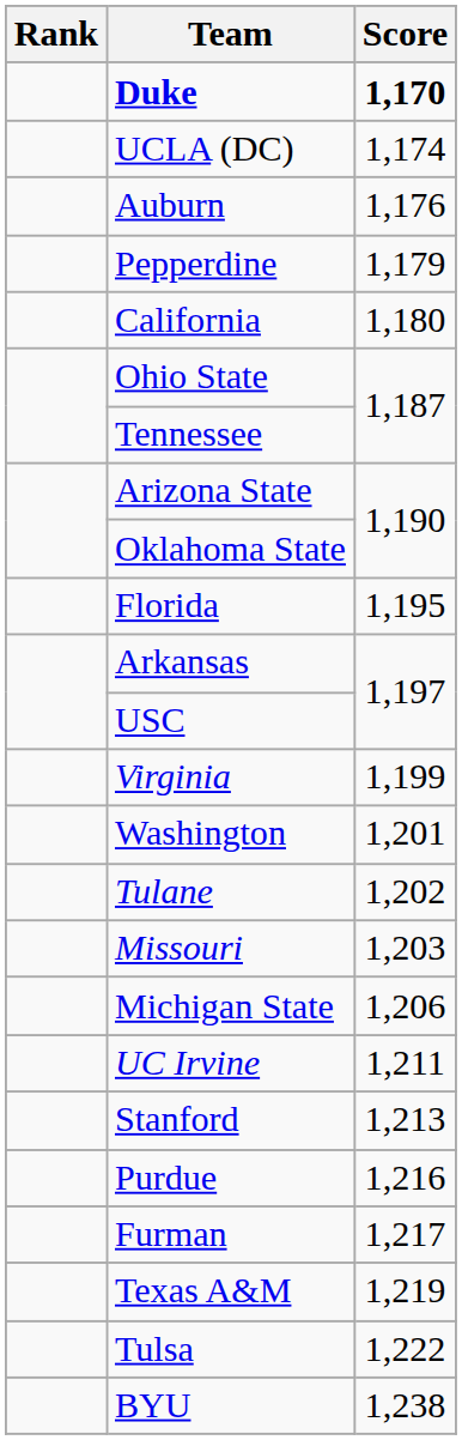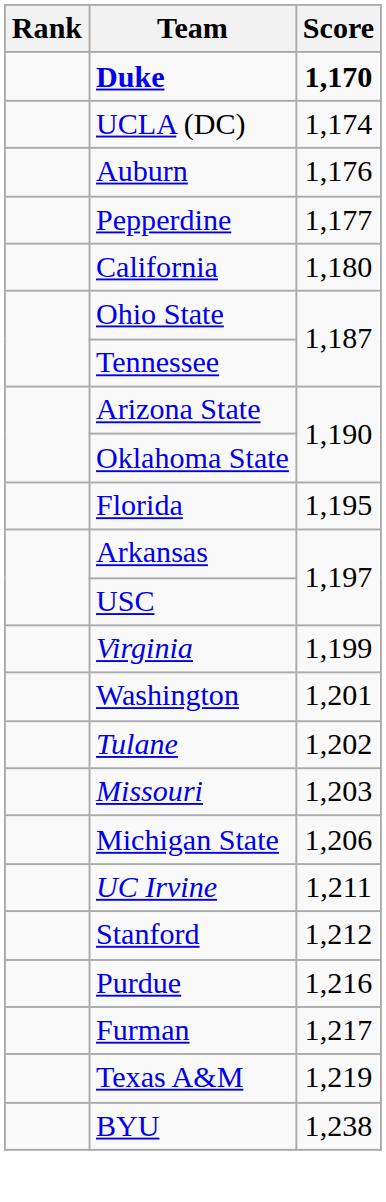 <table class="wikitable sortable" style="text-align:center">
 <tr>
 <th dat-sort-type=number>Rank</th>
 <th>Team</th>
 <th>Score</th>
 </tr>
 <tr>
 <td></td>
 <td align=left><strong><a href='#'>Duke</a></strong></td>
 <td><strong>1,170</strong></td>
 </tr>
 <tr>
 <td></td>
 <td align=left><a href='#'>UCLA</a> (DC)</td>
 <td>1,174</td>
 </tr>
 <tr>
 <td></td>
 <td align=left><a href='#'>Auburn</a></td>
 <td>1,176</td>
 </tr>
 <tr>
 <td></td>
 <td align=left><a href='#'>Pepperdine</a></td>
-<td>1,179</td>
+<td>1,177</td>
 </tr>
 <tr>
 <td></td>
 <td align=left><a href='#'>California</a></td>
 <td>1,180</td>
 </tr>
 <tr>
 <td rowspan=2></td>
 <td align=left><a href='#'>Ohio State</a></td>
 <td rowspan=2>1,187</td>
 </tr>
 <tr>
 <td align=left><a href='#'>Tennessee</a></td>
 </tr>
 <tr>
 <td rowspan=2></td>
 <td align=left><a href='#'>Arizona State</a></td>
 <td rowspan=2>1,190</td>
 </tr>
 <tr>
 <td align=left><a href='#'>Oklahoma State</a></td>
 </tr>
 <tr>
 <td></td>
 <td align=left><a href='#'>Florida</a></td>
 <td>1,195</td>
 </tr>
 <tr>
 <td rowspan=2></td>
 <td align=left><a href='#'>Arkansas</a></td>
 <td rowspan=2>1,197</td>
 </tr>
 <tr>
 <td align=left><a href='#'>USC</a></td>
 </tr>
 <tr>
 <td></td>
 <td align=left><em><a href='#'>Virginia</a></em></td>
 <td>1,199</td>
 </tr>
 <tr>
 <td></td>
 <td align=left><a href='#'>Washington</a></td>
 <td>1,201</td>
 </tr>
 <tr>
 <td></td>
 <td align=left><em><a href='#'>Tulane</a></em></td>
 <td>1,202</td>
 </tr>
 <tr>
 <td></td>
 <td align=left><em><a href='#'>Missouri</a></em></td>
 <td>1,203</td>
 </tr>
 <tr>
 <td></td>
 <td align=left><a href='#'>Michigan State</a></td>
 <td>1,206</td>
 </tr>
 <tr>
 <td></td>
 <td align=left><em><a href='#'>UC Irvine</a></em></td>
 <td>1,211</td>
 </tr>
 <tr>
 <td></td>
 <td align=left><a href='#'>Stanford</a></td>
-<td>1,213</td>
+<td>1,212</td>
 </tr>
 <tr>
 <td></td>
 <td align=left><a href='#'>Purdue</a></td>
 <td>1,216</td>
 </tr>
 <tr>
 <td></td>
 <td align=left><a href='#'>Furman</a></td>
 <td>1,217</td>
 </tr>
 <tr>
 <td></td>
 <td align=left><a href='#'>Texas A&M</a></td>
 <td>1,219</td>
 </tr>
 <tr>
 <td></td>
-<td align=left><a href='#'>Tulsa</a></td>
-<td>1,222</td>
-</tr>
-<tr>
-<td></td>
 <td align=left><a href='#'>BYU</a></td>
 <td>1,238</td>
 </tr>
 </table>
